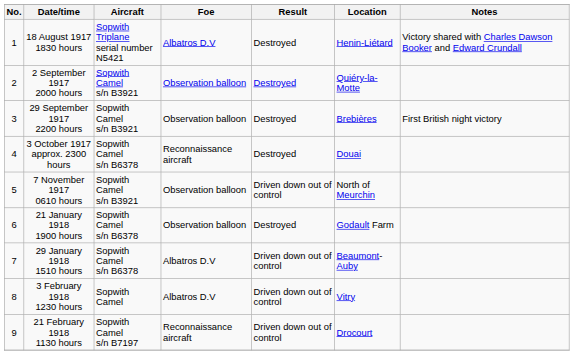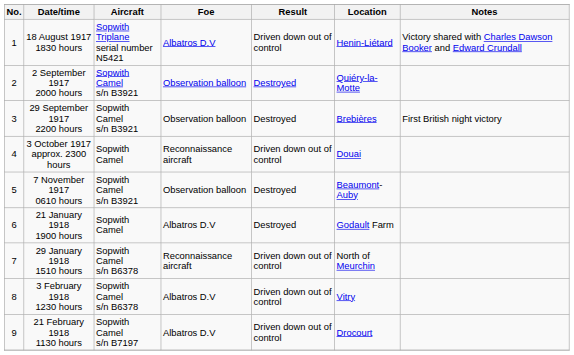 <table class="wikitable" style="font-size:90%;">
 <tr>
 </tr>
 <tr>
 <th>No.</th>
 <th>Date/time</th>
 <th>Aircraft</th>
 <th>Foe</th>
 <th>Result</th>
 <th>Location</th>
 <th>Notes</th>
 </tr>
 <tr>
 <td align="center">1</td>
 <td align="center">18 August 1917<br> 1830 hours</td>
 <td><a href='#'>Sopwith Triplane</a><br>serial number N5421</td>
 <td><a href='#'>Albatros D.V</a></td>
-<td>Destroyed</td>
+<td>Driven down out of control</td>
 <td><a href='#'>Henin-Liétard</a></td>
 <td>Victory shared with <a href='#'>Charles Dawson Booker</a> and <a href='#'>Edward Crundall</a></td>
 </tr>
 <tr>
 <td align="center">2</td>
 <td align="center">2 September 1917<br> 2000 hours</td>
 <td><a href='#'>Sopwith Camel</a><br>s/n B3921</td>
 <td><a href='#'>Observation balloon</a></td>
 <td><a href='#'>Destroyed</a></td>
 <td><a href='#'>Quiéry-la-Motte</a></td>
 <td></td>
 </tr>
 <tr>
 <td align="center">3</td>
 <td align="center">29 September 1917<br> 2200 hours</td>
 <td>Sopwith Camel<br>s/n B3921</td>
 <td>Observation balloon</td>
 <td>Destroyed</td>
 <td><a href='#'>Brebières</a></td>
 <td>First British night victory</td>
 </tr>
 <tr>
 <td align="center">4</td>
 <td align="center">3 October 1917<br> approx. 2300 hours</td>
-<td>Sopwith Camel<br>s/n B6378</td>
+<td>Sopwith Camel</td>
 <td>Reconnaissance aircraft</td>
-<td>Destroyed</td>
+<td>Driven down out of control</td>
 <td><a href='#'>Douai</a></td>
 <td></td>
 </tr>
 <tr>
 <td align="center">5</td>
 <td align="center">7 November 1917<br> 0610 hours</td>
 <td>Sopwith Camel<br>s/n B3921</td>
 <td>Observation balloon</td>
-<td>Driven down out of control</td>
-<td>North of <a href='#'>Meurchin</a></td>
+<td>Destroyed</td>
+<td><a href='#'>Beaumont</a>-<a href='#'>Auby</a></td>
 <td></td>
 </tr>
 <tr>
 <td align="center">6</td>
 <td align="center">21 January 1918<br> 1900 hours</td>
-<td>Sopwith Camel<br>s/n B6378</td>
-<td>Observation balloon</td>
+<td>Sopwith Camel</td>
+<td>Albatros D.V</td>
 <td>Destroyed</td>
 <td><a href='#'>Godault</a> Farm</td>
 <td></td>
 </tr>
 <tr>
 <td align="center">7</td>
 <td align="center">29 January 1918<br> 1510 hours</td>
 <td>Sopwith Camel<br>s/n B6378</td>
-<td>Albatros D.V</td>
+<td>Reconnaissance aircraft</td>
 <td>Driven down out of control</td>
-<td><a href='#'>Beaumont</a>-<a href='#'>Auby</a></td>
+<td>North of <a href='#'>Meurchin</a></td>
 <td></td>
 </tr>
 <tr>
 <td align="center">8</td>
 <td align="center">3 February 1918<br> 1230 hours</td>
-<td>Sopwith Camel</td>
+<td>Sopwith Camel<br>s/n B6378</td>
 <td>Albatros D.V</td>
 <td>Driven down out of control</td>
 <td><a href='#'>Vitry</a></td>
 <td></td>
 </tr>
 <tr>
 <td align="center">9</td>
 <td align="center">21 February 1918<br> 1130 hours</td>
 <td>Sopwith Camel<br>s/n B7197</td>
-<td>Reconnaissance aircraft</td>
+<td>Albatros D.V</td>
 <td>Driven down out of control</td>
 <td><a href='#'>Drocourt</a></td>
 <td></td>
 </tr>
 <tr>
 </tr>
 </table>
